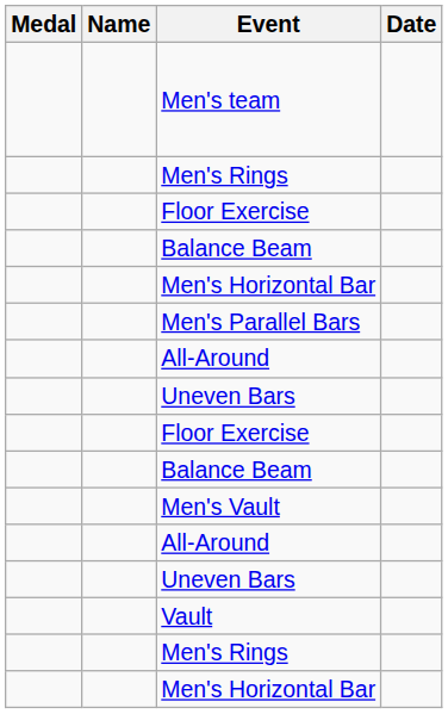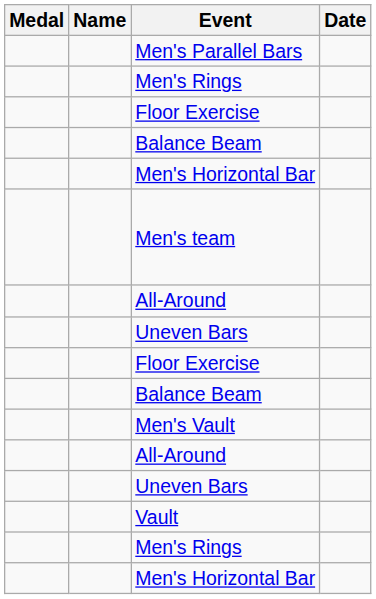 <table class="wikitable sortable" style="font-size:95%">
 <tr>
 <th>Medal</th>
 <th>Name</th>
 <th>Event</th>
 <th>Date</th>
 </tr>
 <tr>
 <td></td>
-<td><br><br><br><br></td>
-<td><a href='#'>Men's team</a></td>
+<td></td>
+<td><a href='#'>Men's Parallel Bars</a></td>
 <td></td>
 </tr>
 <tr>
 <td></td>
 <td></td>
 <td><a href='#'>Men's Rings</a></td>
 <td></td>
 </tr>
 <tr>
 <td></td>
 <td></td>
 <td><a href='#'>Floor Exercise</a></td>
 <td></td>
 </tr>
 <tr>
 <td></td>
 <td></td>
 <td><a href='#'>Balance Beam</a></td>
 <td></td>
 </tr>
 <tr>
 <td></td>
 <td></td>
 <td><a href='#'>Men's Horizontal Bar</a></td>
 <td></td>
 </tr>
 <tr>
 <td></td>
-<td></td>
-<td><a href='#'>Men's Parallel Bars</a></td>
+<td><br><br><br><br></td>
+<td><a href='#'>Men's team</a></td>
 <td></td>
 </tr>
 <tr>
 <td></td>
 <td></td>
 <td><a href='#'>All-Around</a></td>
 <td></td>
 </tr>
 <tr>
 <td></td>
 <td></td>
 <td><a href='#'>Uneven Bars</a></td>
 <td></td>
 </tr>
 <tr>
 <td></td>
 <td></td>
 <td><a href='#'>Floor Exercise</a></td>
 <td></td>
 </tr>
 <tr>
 <td></td>
 <td></td>
 <td><a href='#'>Balance Beam</a></td>
 <td></td>
 </tr>
 <tr>
 <td></td>
 <td></td>
 <td><a href='#'>Men's Vault</a></td>
 <td></td>
 </tr>
 <tr>
 <td></td>
 <td></td>
 <td><a href='#'>All-Around</a></td>
 <td></td>
 </tr>
 <tr>
 <td></td>
 <td></td>
 <td><a href='#'>Uneven Bars</a></td>
 <td></td>
 </tr>
 <tr>
 <td></td>
 <td></td>
 <td><a href='#'>Vault</a></td>
 <td></td>
 </tr>
 <tr>
 <td></td>
 <td></td>
 <td><a href='#'>Men's Rings</a></td>
 <td></td>
 </tr>
 <tr>
 <td></td>
 <td></td>
 <td><a href='#'>Men's Horizontal Bar</a></td>
 <td></td>
 </tr>
 </table>
